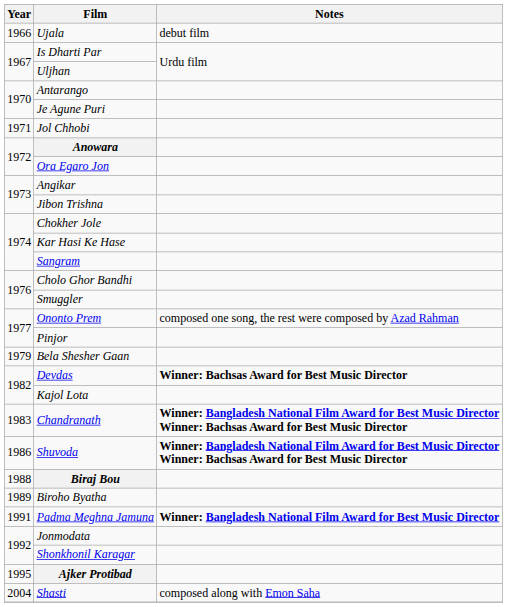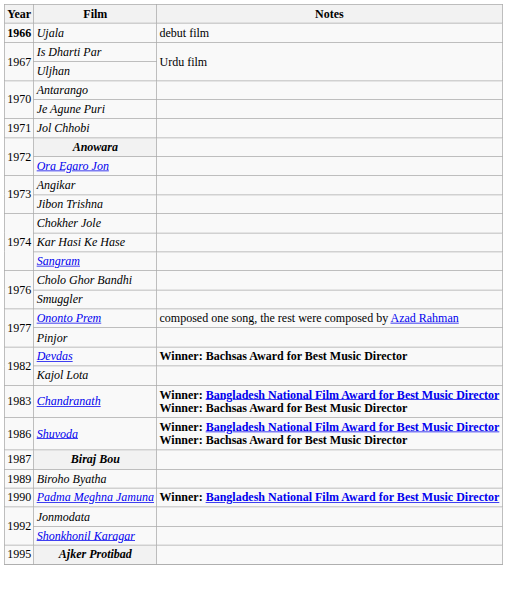 <table class="wikitable sortable">
 <tr>
 <th>Year</th>
 <th>Film</th>
 <th>Notes</th>
 </tr>
 <tr ->
-<td>1966</td>
+<td><strong>1966</strong></td>
 <td><em>Ujala</em></td>
 <td>debut film</td>
 </tr>
 <tr>
 <td rowspan=2>1967</td>
 <td><em>Is Dharti Par</em></td>
 <td rowspan=2>Urdu film</td>
 </tr>
 <tr>
 <td><em>Uljhan</em></td>
 </tr>
 <tr>
 <td rowspan=2>1970</td>
 <td><em>Antarango</em></td>
 <td></td>
 </tr>
 <tr>
 <td><em>Je Agune Puri</em></td>
 <td></td>
 </tr>
 <tr>
 <td>1971</td>
 <td><em>Jol Chhobi</em></td>
 <td></td>
 </tr>
 <tr>
 <td rowspan=2>1972</td>
 <th><em>Anowara</em></th>
 <td></td>
 </tr>
 <tr>
 <td><em><a href='#'>Ora Egaro Jon</a></em></td>
 <td></td>
 </tr>
 <tr>
 <td rowspan=2>1973</td>
 <td><em>Angikar</em></td>
 <td></td>
 </tr>
 <tr>
 <td><em>Jibon Trishna</em></td>
 <td></td>
 </tr>
 <tr>
 <td rowspan=3>1974</td>
 <td><em>Chokher Jole</em></td>
 <td></td>
 </tr>
 <tr>
 <td><em>Kar Hasi Ke Hase</em></td>
 <td></td>
 </tr>
 <tr>
 <td><em><a href='#'>Sangram</a></em></td>
 <td></td>
 </tr>
 <tr>
 <td rowspan=2>1976</td>
 <td><em>Cholo Ghor Bandhi</em></td>
 <td></td>
 </tr>
 <tr>
 <td><em>Smuggler</em></td>
 <td></td>
 </tr>
 <tr>
 <td rowspan=2>1977</td>
 <td><em><a href='#'>Ononto Prem</a></em></td>
 <td>composed one song, the rest were composed by <a href='#'>Azad Rahman</a></td>
 </tr>
 <tr>
 <td><em>Pinjor</em></td>
 <td></td>
 </tr>
 <tr>
-<td>1979</td>
-<td><em>Bela Shesher Gaan</em></td>
-<td></td>
-</tr>
-<tr>
 <td rowspan=2>1982</td>
 <td><em><a href='#'>Devdas</a></em></td>
 <td><strong>Winner: Bachsas Award for Best Music Director</strong></td>
 </tr>
 <tr>
 <td><em>Kajol Lota</em></td>
 <td></td>
 </tr>
 <tr>
 <td>1983</td>
 <td><em><a href='#'>Chandranath</a></em></td>
 <td><strong>Winner: <a href='#'>Bangladesh National Film Award for Best Music Director</a></strong> <br><strong>Winner: Bachsas Award for Best Music Director</strong></td>
 </tr>
 <tr>
 <td>1986</td>
 <td><em><a href='#'>Shuvoda</a></em></td>
 <td><strong>Winner: <a href='#'>Bangladesh National Film Award for Best Music Director</a></strong> <br><strong>Winner: Bachsas Award for Best Music Director</strong></td>
 </tr>
 <tr>
-<td>1988</td>
+<td>1987</td>
 <th><em>Biraj Bou</em></th>
 <td></td>
 </tr>
 <tr>
 <td>1989</td>
 <td><em>Biroho Byatha</em></td>
 <td></td>
 </tr>
 <tr>
-<td>1991</td>
+<td>1990</td>
 <td><em><a href='#'>Padma Meghna Jamuna</a></em></td>
 <td><strong>Winner: <a href='#'>Bangladesh National Film Award for Best Music Director</a></strong> </td>
 </tr>
 <tr>
 <td rowspan=2>1992</td>
 <td><em>Jonmodata</em></td>
 <td></td>
 </tr>
 <tr>
 <td><em><a href='#'>Shonkhonil Karagar</a></em></td>
 <td></td>
 </tr>
 <tr>
 <td>1995</td>
 <th><em>Ajker Protibad</em></th>
 <td></td>
 </tr>
 <tr>
-<td>2004</td>
-<td><em><a href='#'>Shasti</a></em></td>
-<td>composed along with <a href='#'>Emon Saha</a></td>
-</tr>
-<tr>
 </tr>
 </table>
